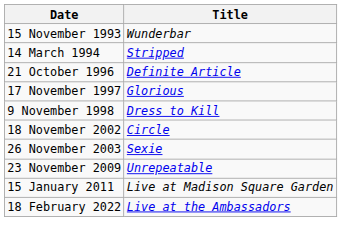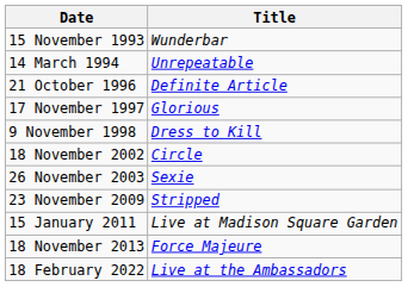 <table class="wikitable sortable">
 <tr>
 <th>Date</th>
 <th>Title</th>
 </tr>
 <tr>
 <td>15 November 1993</td>
 <td><em>Wunderbar</em></td>
 </tr>
 <tr>
 <td>14 March 1994</td>
-<td><em><a href='#'>Stripped</a></em></td>
+<td><em><a href='#'>Unrepeatable</a></em></td>
 </tr>
 <tr>
 <td>21 October 1996</td>
 <td><em><a href='#'>Definite Article</a></em></td>
 </tr>
 <tr>
 <td>17 November 1997</td>
 <td><em><a href='#'>Glorious</a></em></td>
 </tr>
 <tr>
 <td>9 November 1998</td>
 <td><em><a href='#'>Dress to Kill</a></em></td>
 </tr>
 <tr>
 <td>18 November 2002</td>
 <td><em><a href='#'>Circle</a></em></td>
 </tr>
 <tr>
 <td>26 November 2003</td>
 <td><em><a href='#'>Sexie</a></em></td>
 </tr>
 <tr>
 <td>23 November 2009</td>
-<td><em><a href='#'>Unrepeatable</a></em></td>
+<td><em><a href='#'>Stripped</a></em></td>
 </tr>
 <tr>
 <td>15 January 2011</td>
 <td><em>Live at Madison Square Garden</em></td>
 </tr>
 <tr>
+<td>18 November 2013</td>
+<td><em><a href='#'>Force Majeure</a></em></td>
+</tr>
+<tr>
 <td>18 February 2022</td>
 <td><em><a href='#'>Live at the Ambassadors</a></em></td>
 </tr>
 </table>
